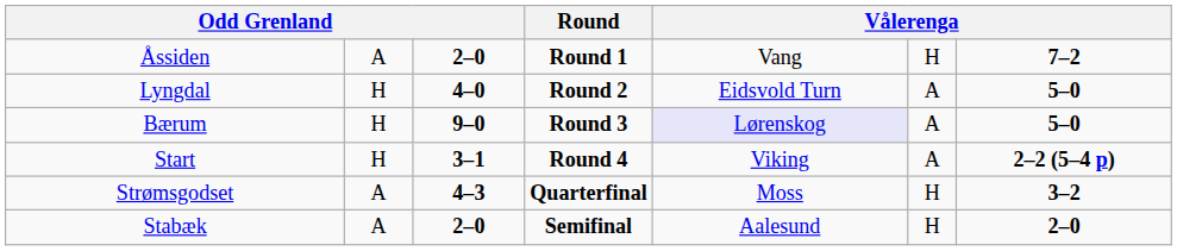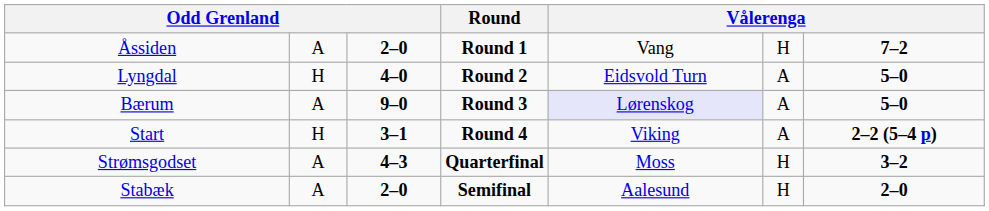 <table border=1 class=wikitable style="text-align:center">
 <tr valign=top>
 <th width=45% colspan=3><a href='#'>Odd Grenland</a></th>
 <th width=10%>Round</th>
 <th width=45% colspan=3><a href='#'>Vålerenga</a></th>
 </tr>
 <tr valign=top>
 <td><a href='#'>Åssiden</a></td>
 <td>A</td>
 <td><strong>2–0</strong></td>
 <td><strong>Round 1</strong></td>
 <td>Vang</td>
 <td>H</td>
 <td><strong>7–2</strong></td>
 </tr>
 <tr valign=top>
 <td><a href='#'>Lyngdal</a></td>
 <td>H</td>
 <td><strong>4–0</strong></td>
 <td><strong>Round 2</strong></td>
 <td><a href='#'>Eidsvold Turn</a></td>
 <td>A</td>
 <td><strong>5–0</strong></td>
 </tr>
 <tr valign=top>
 <td><a href='#'>Bærum</a></td>
-<td>H</td>
+<td>A</td>
 <td><strong>9–0</strong></td>
 <td><strong>Round 3</strong></td>
 <td style="background: lavender;"><a href='#'>Lørenskog</a></td>
 <td>A</td>
 <td><strong>5–0</strong></td>
 </tr>
 <tr valign=top>
 <td><a href='#'>Start</a></td>
 <td>H</td>
 <td><strong>3–1</strong></td>
 <td><strong>Round 4</strong></td>
 <td><a href='#'>Viking</a></td>
 <td>A</td>
 <td><strong>2–2 (5–4 <a href='#'>p</a>)</strong></td>
 </tr>
 <tr valign=top>
 <td><a href='#'>Strømsgodset</a></td>
 <td>A</td>
 <td><strong>4–3</strong></td>
 <td><strong>Quarterfinal</strong></td>
 <td><a href='#'>Moss</a></td>
 <td>H</td>
 <td><strong>3–2</strong></td>
 </tr>
 <tr valign=top>
 <td><a href='#'>Stabæk</a></td>
 <td>A</td>
 <td><strong>2–0</strong></td>
 <td><strong>Semifinal</strong></td>
 <td><a href='#'>Aalesund</a></td>
 <td>H</td>
 <td><strong>2–0</strong></td>
 </tr>
 </table>
